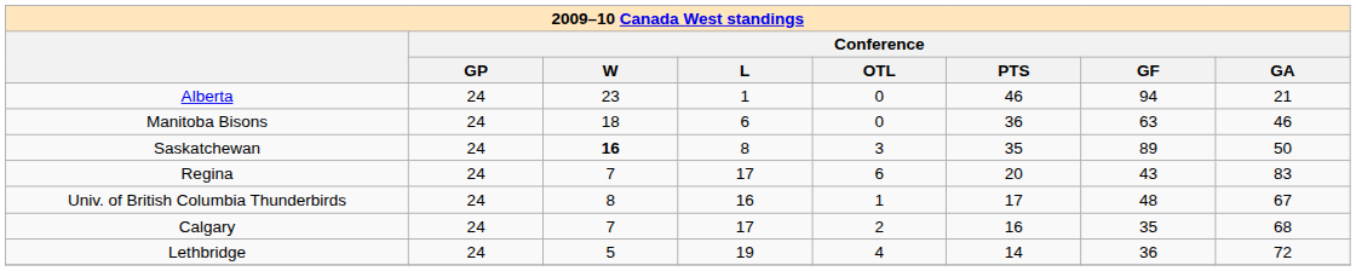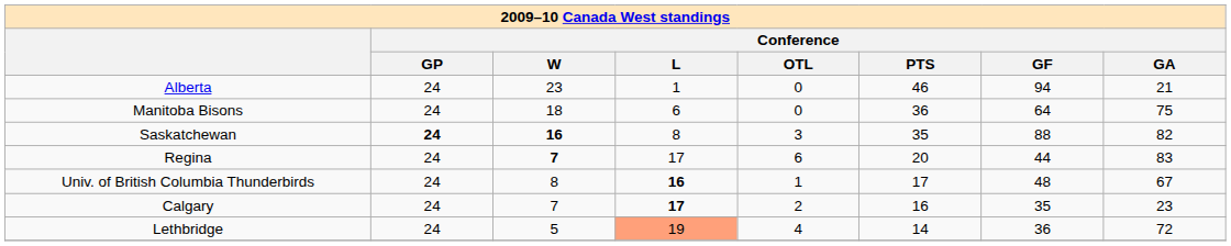 <table class=wikitable style="text-align:center; font-size:95%;">
 <tr>
 <th colspan="15" style="background-color: #FFE6BD;">2009–10 <a href='#'>Canada West standings</a></th>
 </tr>
 <tr>
 <th rowspan="2" width="15%"></th>
 <th colspan="7">Conference</th>
 </tr>
 <tr>
 <th width="5%">GP</th>
 <th width="5%">W</th>
 <th width="5%">L</th>
 <th width="5%">OTL</th>
 <th width="5%">PTS</th>
 <th width="5%">GF</th>
 <th width="5%">GA</th>
 </tr>
 <tr align=center>
 <td><a href='#'>Alberta</a></td>
 <td>24</td>
 <td>23</td>
 <td>1</td>
 <td>0</td>
 <td>46</td>
 <td>94</td>
 <td>21</td>
 </tr>
 <tr align=center>
 <td>Manitoba Bisons</td>
 <td>24</td>
 <td>18</td>
 <td>6</td>
 <td>0</td>
 <td>36</td>
-<td>63</td>
-<td>46</td>
+<td>64</td>
+<td>75</td>
 </tr>
 <tr align=center>
 <td>Saskatchewan</td>
-<td>24</td>
+<td><strong>24</strong></td>
 <td><strong>16</strong></td>
 <td>8</td>
 <td>3</td>
 <td>35</td>
-<td>89</td>
-<td>50</td>
+<td>88</td>
+<td>82</td>
 </tr>
 <tr align=center>
 <td>Regina</td>
 <td>24</td>
-<td>7</td>
+<td><strong>7</strong></td>
 <td>17</td>
 <td>6</td>
 <td>20</td>
-<td>43</td>
+<td>44</td>
 <td>83</td>
 </tr>
 <tr align=center>
 <td>Univ. of British Columbia Thunderbirds</td>
 <td>24</td>
 <td>8</td>
-<td>16</td>
+<td><strong>16</strong></td>
 <td>1</td>
 <td>17</td>
 <td>48</td>
 <td>67</td>
 </tr>
 <tr align=center>
 <td>Calgary</td>
 <td>24</td>
 <td>7</td>
-<td>17</td>
+<td><strong>17</strong></td>
 <td>2</td>
 <td>16</td>
 <td>35</td>
-<td>68</td>
+<td>23</td>
 </tr>
 <tr align=center>
 <td>Lethbridge</td>
 <td>24</td>
 <td>5</td>
-<td>19</td>
+<td style="background: lightsalmon;">19</td>
 <td>4</td>
 <td>14</td>
 <td>36</td>
 <td>72</td>
 </tr>
 <tr>
 </tr>
 </table>
